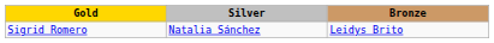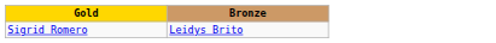 <table class="wikitable" style="text-align:left">
 <tr align="center">
 <td width=200 bgcolor=gold><strong>Gold</strong></td>
-<td width=200 bgcolor=silver><strong>Silver</strong></td>
 <td width=200 bgcolor=CC9966><strong>Bronze</strong></td>
 </tr>
 <tr>
 <td><a href='#'>Sigrid Romero</a><br><em></em></td>
-<td><a href='#'>Natalia Sánchez</a><br><em></em></td>
 <td><a href='#'>Leidys Brito</a><br><em></em></td>
 </tr>
 </table>
